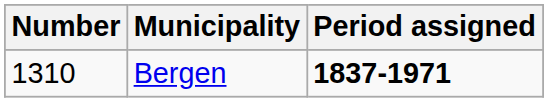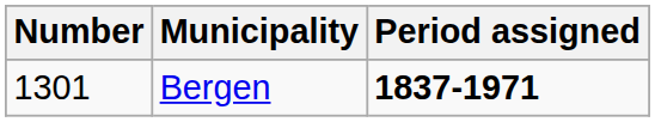 <table class="wikitable">
 <tr>
 <th>Number</th>
 <th>Municipality</th>
 <th>Period assigned</th>
 </tr>
 <tr>
-<td>1310</td>
+<td>1301</td>
 <td><a href='#'>Bergen</a></td>
 <td><strong>1837-1971</strong></td>
 </tr>
 </table>
